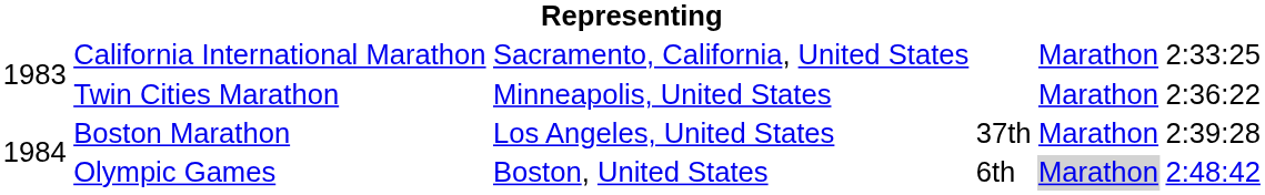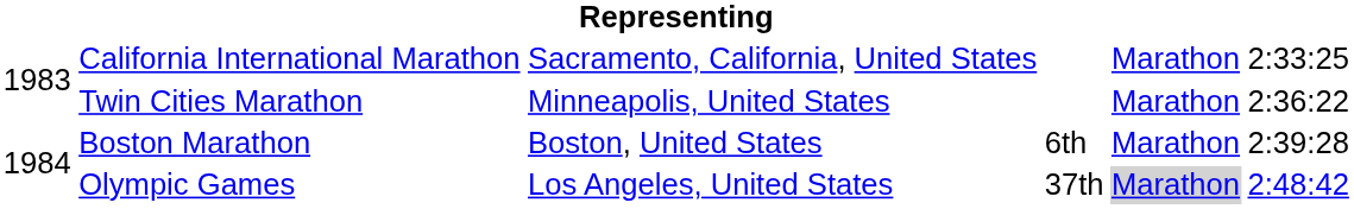 <table>
 <tr>
 <th colspan="6">Representing </th>
 </tr>
 <tr>
 <td rowspan=2>1983</td>
 <td><a href='#'>California International Marathon</a></td>
 <td><a href='#'>Sacramento, California</a>, <a href='#'>United States</a></td>
 <td></td>
 <td><a href='#'>Marathon</a></td>
 <td>2:33:25</td>
 </tr>
 <tr>
 <td><a href='#'>Twin Cities Marathon</a></td>
 <td><a href='#'>Minneapolis, United States</a></td>
 <td></td>
 <td><a href='#'>Marathon</a></td>
 <td>2:36:22</td>
 </tr>
 <tr>
 <td rowspan=2>1984</td>
 <td><a href='#'>Boston Marathon</a></td>
-<td><a href='#'>Los Angeles, United States</a></td>
-<td>37th</td>
+<td><a href='#'>Boston</a>, <a href='#'>United States</a></td>
+<td>6th</td>
 <td><a href='#'>Marathon</a></td>
 <td>2:39:28</td>
 </tr>
 <tr>
 <td><a href='#'>Olympic Games</a></td>
-<td><a href='#'>Boston</a>, <a href='#'>United States</a></td>
-<td>6th</td>
+<td><a href='#'>Los Angeles, United States</a></td>
+<td>37th</td>
 <td style="background: lightgrey;"><a href='#'>Marathon</a></td>
 <td><a href='#'>2:48:42</a></td>
 </tr>
 </table>
